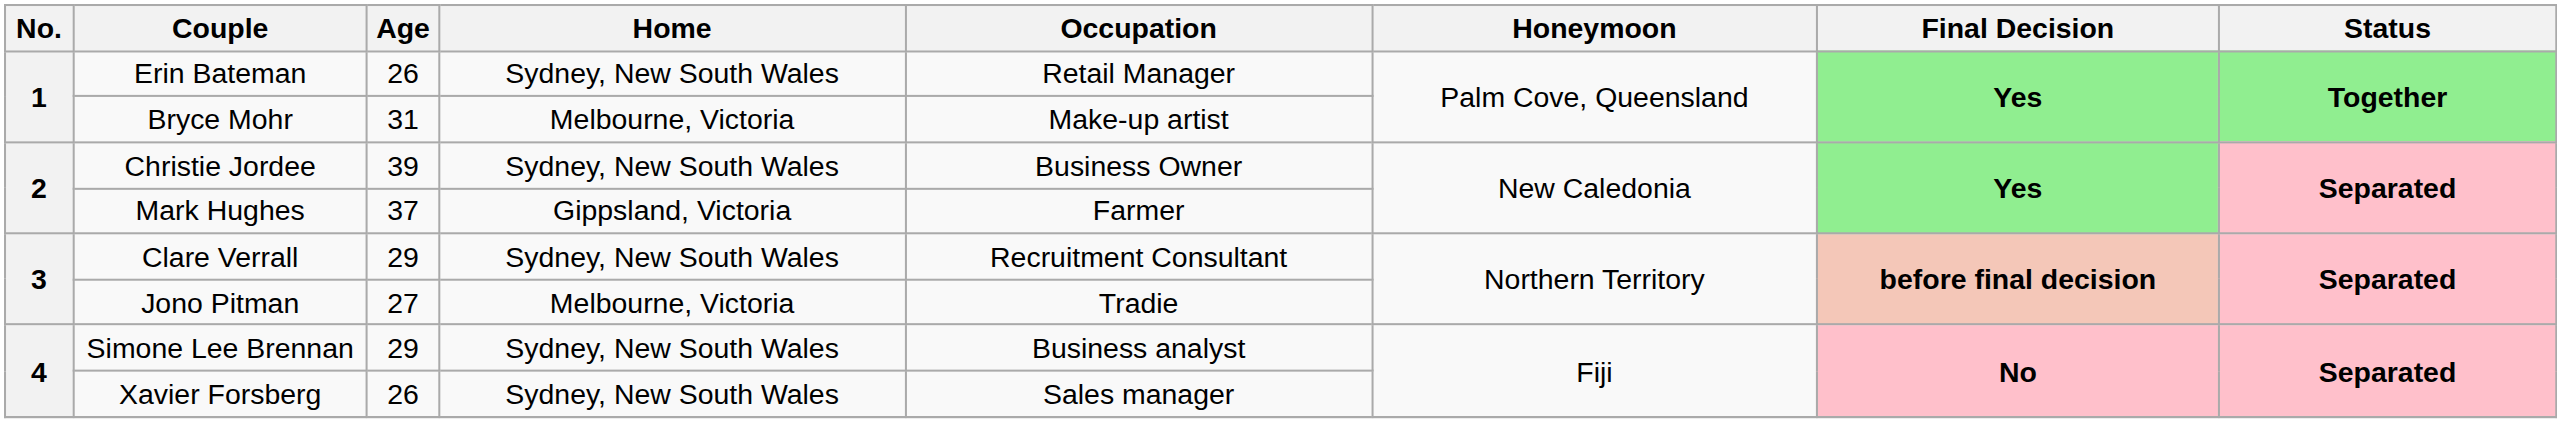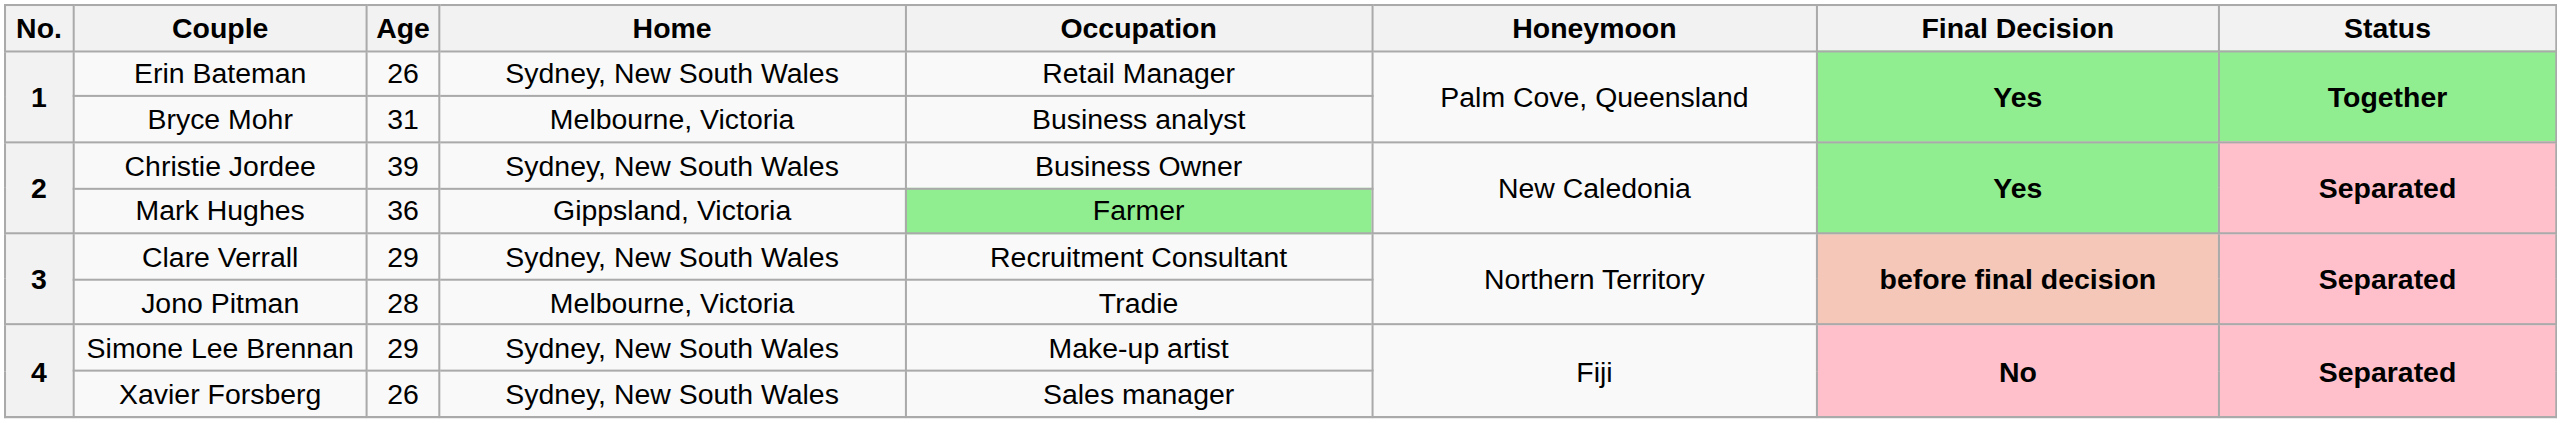 <table class="wikitable plainrowheaders" style="text-align:center; width:100%; font-size:88%;">
 <tr>
 <th width=25>No.</th>
 <th width=130>Couple</th>
 <th width=25>Age</th>
 <th width=210>Home</th>
 <th width=210>Occupation</th>
 <th width=200>Honeymoon</th>
 <th width=180>Final Decision</th>
 <th width=150>Status</th>
 </tr>
 <tr>
 <th rowspan="2">1</th>
 <td>Erin Bateman</td>
 <td>26</td>
 <td>Sydney, New South Wales</td>
 <td>Retail Manager</td>
 <td rowspan="2">Palm Cove, Queensland</td>
 <th rowspan="2" style="background:lightgreen;">Yes</th>
 <th rowspan="2" style="background:lightgreen;">Together</th>
 </tr>
 <tr>
 <td>Bryce Mohr</td>
 <td>31</td>
 <td>Melbourne, Victoria</td>
-<td>Make-up artist</td>
+<td>Business analyst</td>
 </tr>
 <tr>
 <th rowspan="2">2</th>
 <td>Christie Jordee</td>
 <td>39</td>
 <td>Sydney, New South Wales</td>
 <td>Business Owner</td>
 <td rowspan="2">New Caledonia</td>
 <th rowspan="2" style="background:lightgreen;">Yes</th>
 <th rowspan="2" style="background:pink;">Separated</th>
 </tr>
 <tr>
 <td>Mark Hughes</td>
-<td>37</td>
+<td>36</td>
 <td>Gippsland, Victoria</td>
-<td>Farmer</td>
+<td style="background: lightgreen;">Farmer</td>
 </tr>
 <tr>
 <th rowspan="2">3</th>
 <td>Clare Verrall</td>
 <td>29</td>
 <td>Sydney, New South Wales</td>
 <td>Recruitment Consultant</td>
 <td rowspan="2">Northern Territory</td>
 <th rowspan="2" style="background:#f4c7b8;"> before final decision</th>
 <th rowspan="2" style="background:pink;">Separated</th>
 </tr>
 <tr>
 <td>Jono Pitman</td>
-<td>27</td>
+<td>28</td>
 <td>Melbourne, Victoria</td>
 <td>Tradie</td>
 </tr>
 <tr>
 <th rowspan="2">4</th>
 <td>Simone Lee Brennan</td>
 <td>29</td>
 <td>Sydney, New South Wales</td>
-<td>Business analyst</td>
+<td>Make-up artist</td>
 <td rowspan="2">Fiji</td>
 <th rowspan="2" style="background:pink;">No</th>
 <th rowspan="2" style="background:pink;">Separated</th>
 </tr>
 <tr>
 <td>Xavier Forsberg</td>
 <td>26</td>
 <td>Sydney, New South Wales</td>
 <td>Sales manager</td>
 </tr>
 <tr>
 </tr>
 </table>
